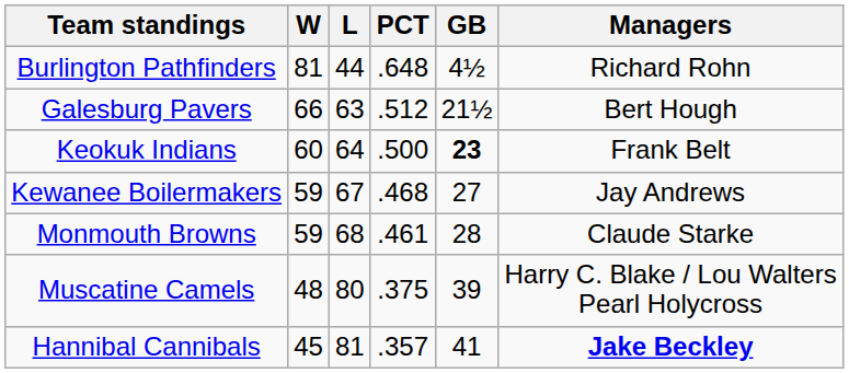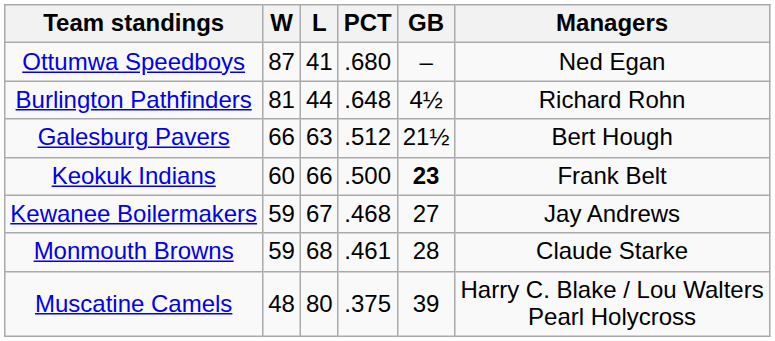 <table class="wikitable" style="text-align:center">
 <tr>
 <th>Team standings</th>
 <th>W</th>
 <th>L</th>
 <th>PCT</th>
 <th>GB</th>
 <th>Managers</th>
+</tr>
+<tr>
+<td><a href='#'>Ottumwa Speedboys</a></td>
+<td>87</td>
+<td>41</td>
+<td>.680</td>
+<td>–</td>
+<td>Ned Egan</td>
 </tr>
 <tr>
 <td><a href='#'>Burlington Pathfinders</a></td>
 <td>81</td>
 <td>44</td>
 <td>.648</td>
 <td>4½</td>
 <td>Richard Rohn</td>
 </tr>
 <tr>
 <td><a href='#'>Galesburg Pavers</a></td>
 <td>66</td>
 <td>63</td>
 <td>.512</td>
 <td>21½</td>
 <td>Bert Hough</td>
 </tr>
 <tr>
 <td><a href='#'>Keokuk Indians</a></td>
 <td>60</td>
-<td>64</td>
+<td>66</td>
 <td>.500</td>
 <td><strong>23</strong></td>
 <td>Frank Belt</td>
 </tr>
 <tr>
 <td><a href='#'>Kewanee Boilermakers</a></td>
 <td>59</td>
 <td>67</td>
 <td>.468</td>
 <td>27</td>
 <td>Jay Andrews</td>
 </tr>
 <tr>
 <td><a href='#'>Monmouth Browns</a></td>
 <td>59</td>
 <td>68</td>
 <td>.461</td>
 <td>28</td>
 <td>Claude Starke</td>
 </tr>
 <tr>
 <td><a href='#'>Muscatine Camels</a></td>
 <td>48</td>
 <td>80</td>
 <td>.375</td>
 <td>39</td>
 <td>Harry C. Blake / Lou Walters <br> Pearl Holycross</td>
 </tr>
-<tr>
-<td><a href='#'>Hannibal Cannibals</a></td>
-<td>45</td>
-<td>81</td>
-<td>.357</td>
-<td>41</td>
-<td><strong><a href='#'>Jake Beckley</a></strong></td>
-</tr>
 </table>
